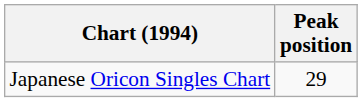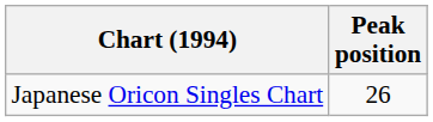 <table class="wikitable">
 <tr>
 <th>Chart (1994)</th>
 <th>Peak<br>position</th>
 </tr>
 <tr>
 <td>Japanese <a href='#'>Oricon Singles Chart</a></td>
-<td align="center">29</td>
+<td align="center">26</td>
 </tr>
 </table>
